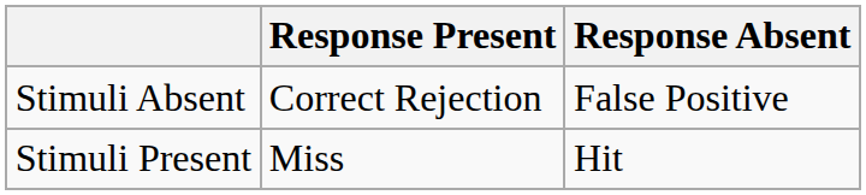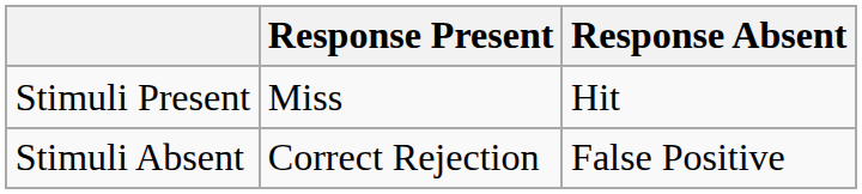 <table class="wikitable" style="margin-left: auto; margin-right: auto; border: none;">
 <tr>
 <th></th>
 <th>Response Present</th>
 <th>Response Absent</th>
 </tr>
 <tr>
+<td>Stimuli Present</td>
+<td>Miss</td>
+<td>Hit</td>
+</tr>
+<tr>
 <td>Stimuli Absent</td>
 <td>Correct Rejection</td>
 <td>False Positive</td>
 </tr>
-<tr>
-<td>Stimuli Present</td>
-<td>Miss</td>
-<td>Hit</td>
-</tr>
 </table>
